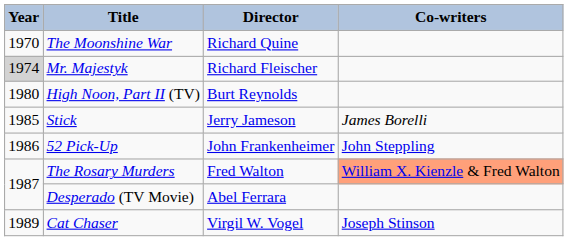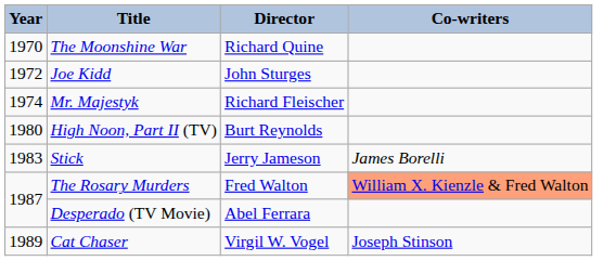 <table class="wikitable" style="font-size:90%">
 <tr style="text-align:center;">
 <th style="background:#B0C4DE;">Year</th>
 <th style="background:#B0C4DE;">Title</th>
 <th style="background:#B0C4DE;">Director</th>
 <th style="background:#B0C4DE;">Co-writers</th>
 </tr>
 <tr>
 <td>1970</td>
 <td><em><a href='#'>The Moonshine War</a></em></td>
 <td><a href='#'>Richard Quine</a></td>
 <td></td>
 </tr>
 <tr>
-<td style="background: lightgrey;">1974</td>
+<td>1972</td>
+<td><em><a href='#'>Joe Kidd</a></em></td>
+<td><a href='#'>John Sturges</a></td>
+<td></td>
+</tr>
+<tr>
+<td>1974</td>
 <td><em><a href='#'>Mr. Majestyk</a></em></td>
 <td><a href='#'>Richard Fleischer</a></td>
 <td></td>
 </tr>
 <tr>
 <td>1980</td>
 <td><em><a href='#'>High Noon, Part II</a></em> (TV)</td>
 <td><a href='#'>Burt Reynolds</a></td>
 <td></td>
 </tr>
 <tr>
-<td>1985</td>
+<td>1983</td>
 <td><em><a href='#'>Stick</a></em></td>
 <td><a href='#'>Jerry Jameson</a></td>
 <td><em>James Borelli</em></td>
-</tr>
-<tr>
-<td>1986</td>
-<td><em><a href='#'>52 Pick-Up</a></em></td>
-<td><a href='#'>John Frankenheimer</a></td>
-<td><a href='#'>John Steppling</a></td>
 </tr>
 <tr>
 <td rowspan="2">1987</td>
 <td><em><a href='#'>The Rosary Murders</a></em></td>
 <td><a href='#'>Fred Walton</a></td>
 <td style="background: lightsalmon;"><a href='#'>William X. Kienzle</a> & Fred Walton</td>
 </tr>
 <tr>
 <td><em><a href='#'>Desperado</a></em> (TV Movie)</td>
 <td><a href='#'>Abel Ferrara</a></td>
 <td></td>
 </tr>
 <tr>
 <td>1989</td>
 <td><em><a href='#'>Cat Chaser</a></em></td>
 <td><a href='#'>Virgil W. Vogel</a></td>
 <td><a href='#'>Joseph Stinson</a></td>
 </tr>
 </table>
